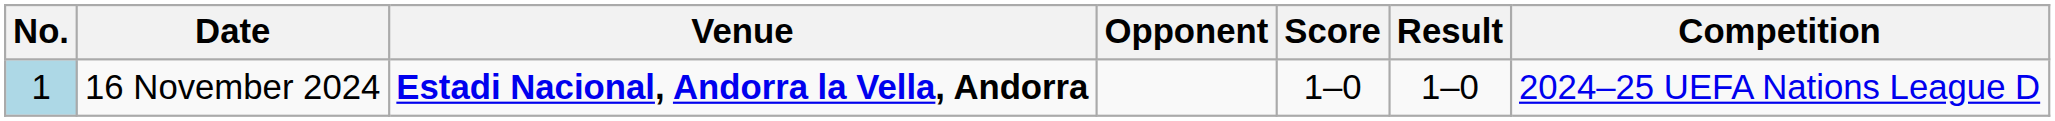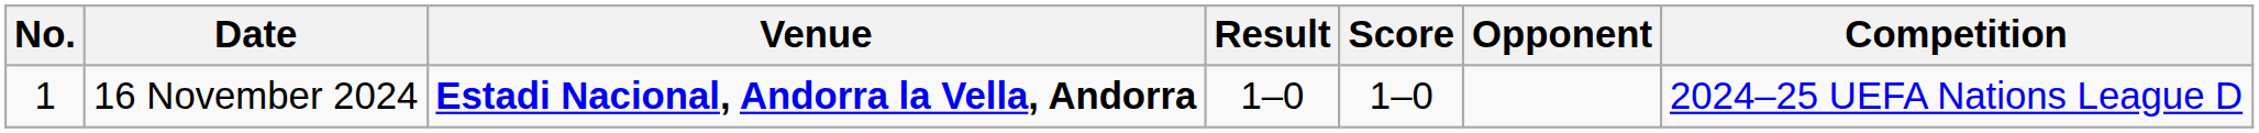 <table class="wikitable sortable">
 <tr>
 <th scope="col">No.</th>
 <th scope="col">Date</th>
 <th scope="col">Venue</th>
+<th scope="col">Result</th>
+<th scope="col">Score</th>
 <th scope="col">Opponent</th>
-<th scope="col">Score</th>
-<th scope="col">Result</th>
 <th scope="col">Competition</th>
 </tr>
 <tr>
-<td align="center" style="background: lightblue;">1</td>
+<td align="center">1</td>
 <td>16 November 2024</td>
 <td><strong><a href='#'>Estadi Nacional</a>, <a href='#'>Andorra la Vella</a>, Andorra</strong></td>
-<td></td>
 <td align="center">1–0</td>
 <td align="center">1–0</td>
+<td></td>
 <td><a href='#'>2024–25 UEFA Nations League D</a></td>
 </tr>
 </table>
